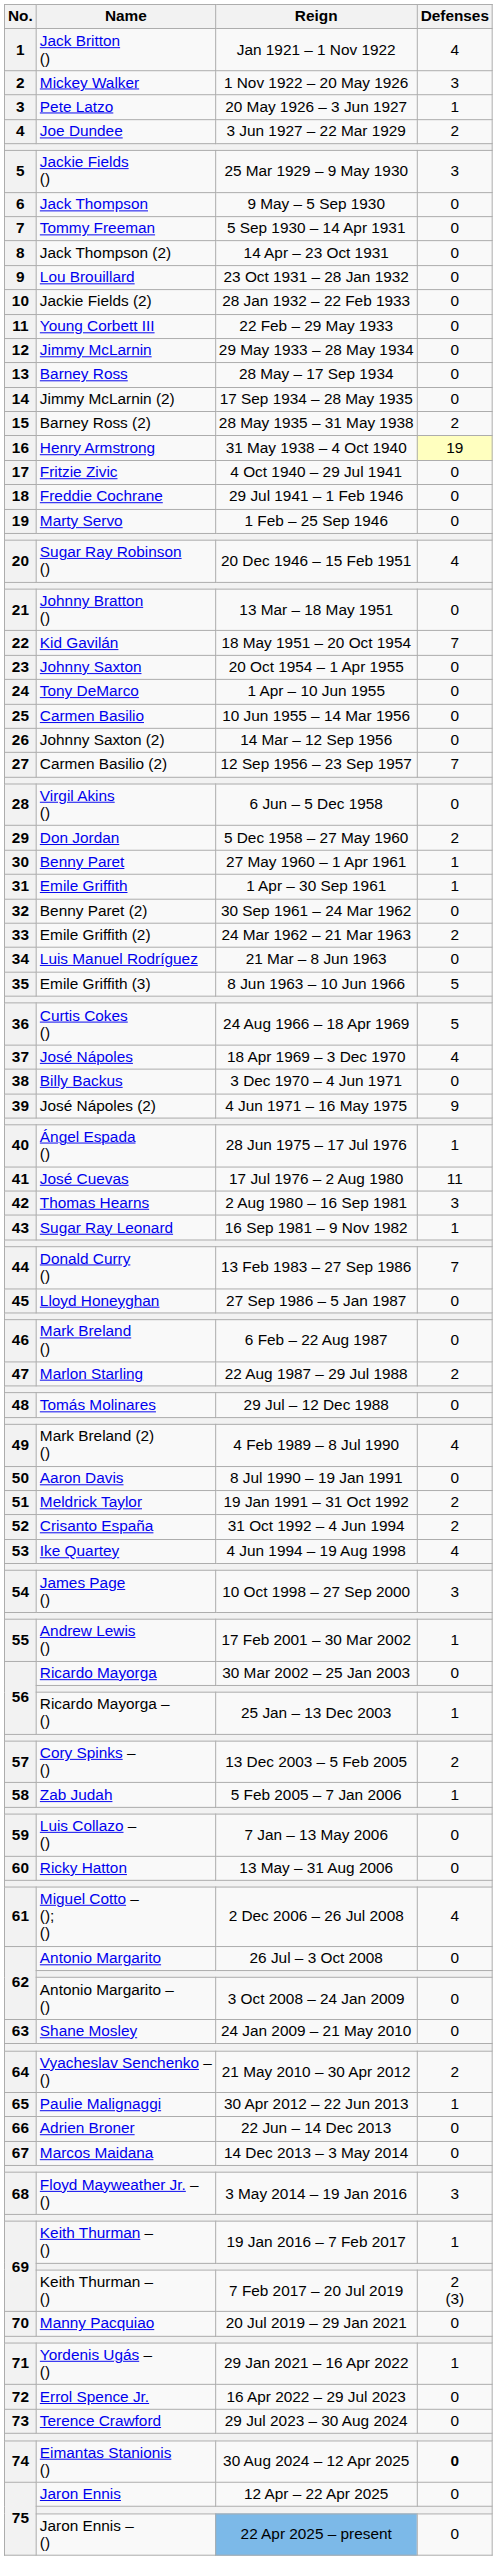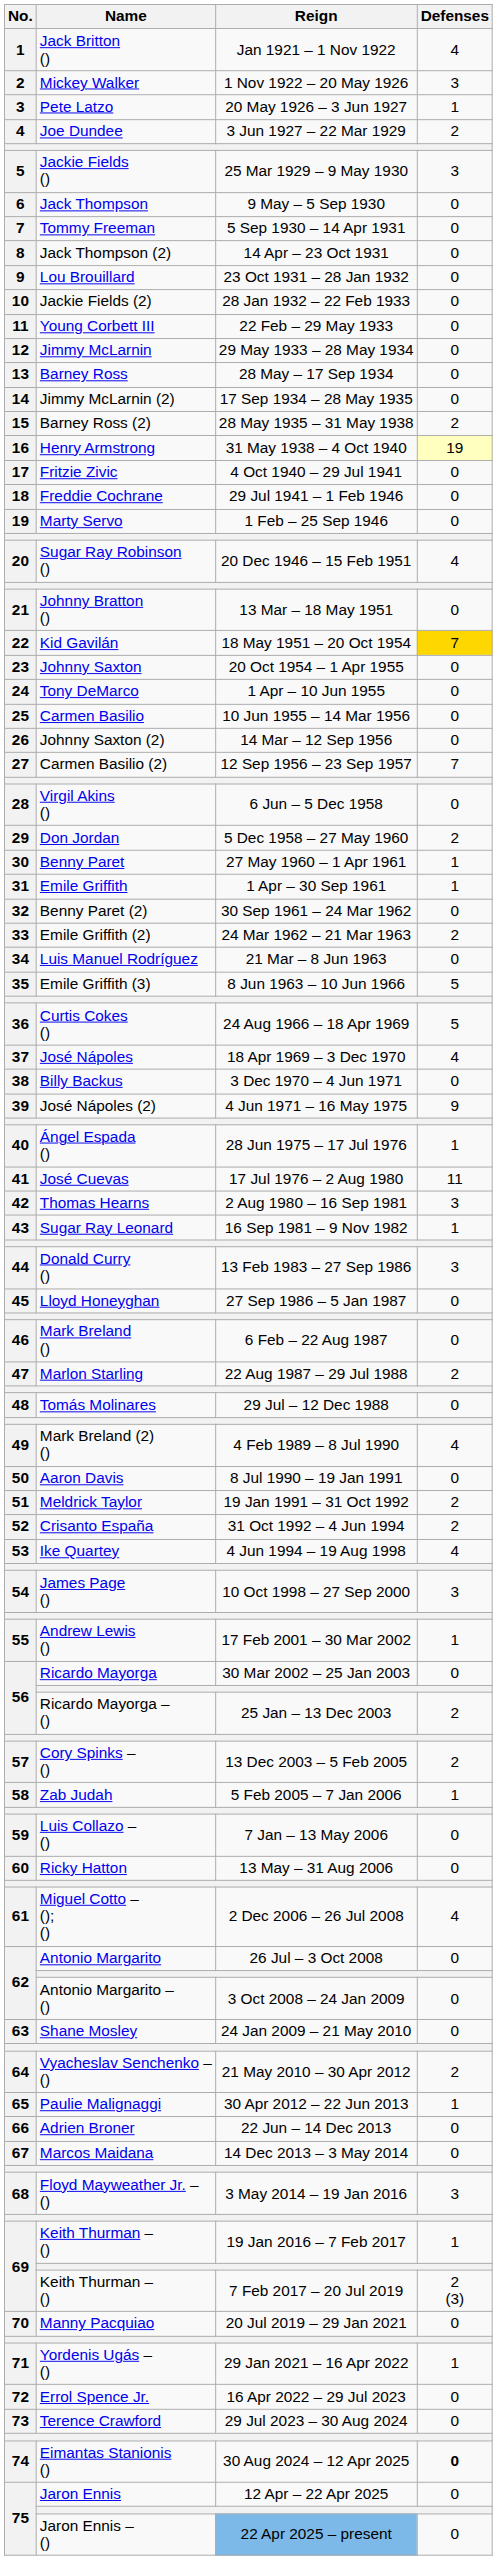 <table class="wikitable sortable" style="text-align: center">
 <tr>
 <th>No.</th>
 <th>Name</th>
 <th>Reign</th>
 <th>Defenses</th>
 </tr>
 <tr align=center>
 <th>1</th>
 <td align=left><a href='#'>Jack Britton</a><br>()</td>
 <td>Jan 1921 – 1 Nov 1922</td>
 <td>4</td>
 </tr>
 <tr align=center>
 <th>2</th>
 <td align=left><a href='#'>Mickey Walker</a></td>
 <td>1 Nov 1922 – 20 May 1926</td>
 <td>3</td>
 </tr>
 <tr align=center>
 <th>3</th>
 <td align=left><a href='#'>Pete Latzo</a></td>
 <td>20 May 1926 – 3 Jun 1927</td>
 <td>1</td>
 </tr>
 <tr align=center>
 <th>4</th>
 <td align=left><a href='#'>Joe Dundee</a></td>
 <td>3 Jun 1927 – 22 Mar 1929</td>
 <td>2</td>
 </tr>
 <tr align=center>
 <th colspan="4"></th>
 </tr>
 <tr align=center>
 <th>5</th>
 <td align=left><a href='#'>Jackie Fields</a><br>()</td>
 <td>25 Mar 1929 – 9 May 1930</td>
 <td>3</td>
 </tr>
 <tr align=center>
 <th>6</th>
 <td align=left><a href='#'>Jack Thompson</a></td>
 <td>9 May – 5 Sep 1930</td>
 <td>0</td>
 </tr>
 <tr align=center>
 <th>7</th>
 <td align=left><a href='#'>Tommy Freeman</a></td>
 <td>5 Sep 1930 – 14 Apr 1931</td>
 <td>0</td>
 </tr>
 <tr align=center>
 <th>8</th>
 <td align=left>Jack Thompson (2)</td>
 <td>14 Apr – 23 Oct 1931</td>
 <td>0</td>
 </tr>
 <tr align=center>
 <th>9</th>
 <td align=left><a href='#'>Lou Brouillard</a></td>
 <td>23 Oct 1931 – 28 Jan 1932</td>
 <td>0</td>
 </tr>
 <tr align=center>
 <th>10</th>
 <td align=left>Jackie Fields (2)</td>
 <td>28 Jan 1932 – 22 Feb 1933</td>
 <td>0</td>
 </tr>
 <tr align=center>
 <th>11</th>
 <td align=left><a href='#'>Young Corbett III</a></td>
 <td>22 Feb – 29 May 1933</td>
 <td>0</td>
 </tr>
 <tr align=center>
 <th>12</th>
 <td align=left><a href='#'>Jimmy McLarnin</a></td>
 <td>29 May 1933 – 28 May 1934</td>
 <td>0</td>
 </tr>
 <tr align=center>
 <th>13</th>
 <td align=left><a href='#'>Barney Ross</a></td>
 <td>28 May – 17 Sep 1934</td>
 <td>0</td>
 </tr>
 <tr align=center>
 <th>14</th>
 <td align=left>Jimmy McLarnin (2)</td>
 <td>17 Sep 1934 – 28 May 1935</td>
 <td>0</td>
 </tr>
 <tr align=center>
 <th>15</th>
 <td align=left>Barney Ross (2)</td>
 <td>28 May 1935 – 31 May 1938</td>
 <td>2</td>
 </tr>
 <tr align=center>
 <th>16</th>
 <td align=left><a href='#'>Henry Armstrong</a></td>
 <td>31 May 1938 – 4 Oct 1940</td>
 <td style="background:#ffffbf;">19</td>
 </tr>
 <tr align=center>
 <th>17</th>
 <td align=left><a href='#'>Fritzie Zivic</a></td>
 <td>4 Oct 1940 – 29 Jul 1941</td>
 <td>0</td>
 </tr>
 <tr align=center>
 <th>18</th>
 <td align=left><a href='#'>Freddie Cochrane</a></td>
 <td>29 Jul 1941 – 1 Feb 1946</td>
 <td>0</td>
 </tr>
 <tr align=center>
 <th>19</th>
 <td align=left><a href='#'>Marty Servo</a></td>
 <td>1 Feb – 25 Sep 1946</td>
 <td>0</td>
 </tr>
 <tr align=center>
 <th colspan="4"></th>
 </tr>
 <tr align=center>
 <th>20</th>
 <td align=left><a href='#'>Sugar Ray Robinson</a><br>()</td>
 <td>20 Dec 1946 – 15 Feb 1951</td>
 <td>4</td>
 </tr>
 <tr align=center>
 <th colspan="4"></th>
 </tr>
 <tr align=center>
 <th>21</th>
 <td align=left><a href='#'>Johnny Bratton</a><br>()</td>
 <td>13 Mar – 18 May 1951</td>
 <td>0</td>
 </tr>
 <tr align=center>
 <th>22</th>
 <td align=left><a href='#'>Kid Gavilán</a></td>
 <td>18 May 1951 – 20 Oct 1954</td>
-<td>7</td>
+<td style="background: gold;">7</td>
 </tr>
 <tr align=center>
 <th>23</th>
 <td align=left><a href='#'>Johnny Saxton</a></td>
 <td>20 Oct 1954 – 1 Apr 1955</td>
 <td>0</td>
 </tr>
 <tr align=center>
 <th>24</th>
 <td align=left><a href='#'>Tony DeMarco</a></td>
 <td>1 Apr – 10 Jun 1955</td>
 <td>0</td>
 </tr>
 <tr align=center>
 <th>25</th>
 <td align=left><a href='#'>Carmen Basilio</a></td>
 <td>10 Jun 1955 – 14 Mar 1956</td>
 <td>0</td>
 </tr>
 <tr align=center>
 <th>26</th>
 <td align=left>Johnny Saxton (2)</td>
 <td>14 Mar – 12 Sep 1956</td>
 <td>0</td>
 </tr>
 <tr align=center>
 <th>27</th>
 <td align=left>Carmen Basilio (2)</td>
 <td>12 Sep 1956 – 23 Sep 1957</td>
 <td>7</td>
 </tr>
 <tr align=center>
 <th colspan="4"></th>
 </tr>
 <tr align=center>
 <th>28</th>
 <td align=left><a href='#'>Virgil Akins</a><br>()</td>
 <td>6 Jun – 5 Dec 1958</td>
 <td>0</td>
 </tr>
 <tr align=center>
 <th>29</th>
 <td align=left><a href='#'>Don Jordan</a></td>
 <td>5 Dec 1958 – 27 May 1960</td>
 <td>2</td>
 </tr>
 <tr align=center>
 <th>30</th>
 <td align=left><a href='#'>Benny Paret</a></td>
 <td>27 May 1960 – 1 Apr 1961</td>
 <td>1</td>
 </tr>
 <tr align=center>
 <th>31</th>
 <td align=left><a href='#'>Emile Griffith</a></td>
 <td>1 Apr – 30 Sep 1961</td>
 <td>1</td>
 </tr>
 <tr align=center>
 <th>32</th>
 <td align=left>Benny Paret (2)</td>
 <td>30 Sep 1961 – 24 Mar 1962</td>
 <td>0</td>
 </tr>
 <tr align=center>
 <th>33</th>
 <td align=left>Emile Griffith (2)</td>
 <td>24 Mar 1962 – 21 Mar 1963</td>
 <td>2</td>
 </tr>
 <tr align=center>
 <th>34</th>
 <td align=left><a href='#'>Luis Manuel Rodríguez</a></td>
 <td>21 Mar – 8 Jun 1963</td>
 <td>0</td>
 </tr>
 <tr align=center>
 <th>35</th>
 <td align=left>Emile Griffith (3)</td>
 <td>8 Jun 1963 – 10 Jun 1966</td>
 <td>5</td>
 </tr>
 <tr align=center>
 <th colspan="4"></th>
 </tr>
 <tr align=center>
 <th>36</th>
 <td align=left><a href='#'>Curtis Cokes</a><br>()</td>
 <td>24 Aug 1966 – 18 Apr 1969</td>
 <td>5</td>
 </tr>
 <tr align=center>
 <th>37</th>
 <td align=left><a href='#'>José Nápoles</a></td>
 <td>18 Apr 1969 – 3 Dec 1970</td>
 <td>4</td>
 </tr>
 <tr align=center>
 <th>38</th>
 <td align=left><a href='#'>Billy Backus</a></td>
 <td>3 Dec 1970 – 4 Jun 1971</td>
 <td>0</td>
 </tr>
 <tr align=center>
 <th>39</th>
 <td align=left>José Nápoles (2)</td>
 <td>4 Jun 1971 – 16 May 1975</td>
 <td>9</td>
 </tr>
 <tr align=center>
 <th colspan="4"></th>
 </tr>
 <tr align=center>
 <th>40</th>
 <td align=left><a href='#'>Ángel Espada</a><br>()</td>
 <td>28 Jun 1975 – 17 Jul 1976</td>
 <td>1</td>
 </tr>
 <tr align=center>
 <th>41</th>
 <td align=left><a href='#'>José Cuevas</a></td>
 <td>17 Jul 1976 – 2 Aug 1980</td>
 <td>11</td>
 </tr>
 <tr align=center>
 <th>42</th>
 <td align=left><a href='#'>Thomas Hearns</a></td>
 <td>2 Aug 1980 – 16 Sep 1981</td>
 <td>3</td>
 </tr>
 <tr align=center>
 <th>43</th>
 <td align=left><a href='#'>Sugar Ray Leonard</a></td>
 <td>16 Sep 1981 – 9 Nov 1982</td>
 <td>1</td>
 </tr>
 <tr align=center>
 <th colspan="4"></th>
 </tr>
 <tr align=center>
 <th>44</th>
 <td align=left><a href='#'>Donald Curry</a><br>()</td>
 <td>13 Feb 1983 – 27 Sep 1986</td>
-<td>7</td>
+<td>3</td>
 </tr>
 <tr align=center>
 <th>45</th>
 <td align=left><a href='#'>Lloyd Honeyghan</a></td>
 <td>27 Sep 1986 – 5 Jan 1987</td>
 <td>0</td>
 </tr>
 <tr align=center>
 <th colspan="4"></th>
 </tr>
 <tr align=center>
 <th>46</th>
 <td align=left><a href='#'>Mark Breland</a><br>()</td>
 <td>6 Feb – 22 Aug 1987</td>
 <td>0</td>
 </tr>
 <tr align=center>
 <th>47</th>
 <td align=left><a href='#'>Marlon Starling</a></td>
 <td>22 Aug 1987 – 29 Jul 1988</td>
 <td>2</td>
 </tr>
 <tr align=center>
 <th colspan="4"></th>
 </tr>
 <tr align=center>
 <th>48</th>
 <td align=left><a href='#'>Tomás Molinares</a></td>
 <td>29 Jul – 12 Dec 1988</td>
 <td>0</td>
 </tr>
 <tr align=center>
 <th colspan="4"></th>
 </tr>
 <tr align=center>
 <th>49</th>
 <td align=left>Mark Breland (2)<br>()</td>
 <td>4 Feb 1989 – 8 Jul 1990</td>
 <td>4</td>
 </tr>
 <tr align=center>
 <th>50</th>
 <td align=left><a href='#'>Aaron Davis</a></td>
 <td>8 Jul 1990 – 19 Jan 1991</td>
 <td>0</td>
 </tr>
 <tr align=center>
 <th>51</th>
 <td align=left><a href='#'>Meldrick Taylor</a></td>
 <td>19 Jan 1991 – 31 Oct 1992</td>
 <td>2</td>
 </tr>
 <tr align=center>
 <th>52</th>
 <td align=left><a href='#'>Crisanto España</a></td>
 <td>31 Oct 1992 – 4 Jun 1994</td>
 <td>2</td>
 </tr>
 <tr align=center>
 <th>53</th>
 <td align=left><a href='#'>Ike Quartey</a></td>
 <td>4 Jun 1994 – 19 Aug 1998</td>
 <td>4</td>
 </tr>
 <tr align=center>
 <th colspan="4"></th>
 </tr>
 <tr align=center>
 <th>54</th>
 <td align=left><a href='#'>James Page</a><br>()</td>
 <td>10 Oct 1998 – 27 Sep 2000</td>
 <td>3</td>
 </tr>
 <tr align=center>
 <th colspan="4"></th>
 </tr>
 <tr align=center>
 <th>55</th>
 <td align=left><a href='#'>Andrew Lewis</a><br>()</td>
 <td>17 Feb 2001 – 30 Mar 2002</td>
 <td>1</td>
 </tr>
 <tr align=center>
 <th rowspan=3>56</th>
 <td align=left><a href='#'>Ricardo Mayorga</a></td>
 <td>30 Mar 2002 – 25 Jan 2003</td>
 <td>0</td>
 </tr>
 <tr align=center>
 <th colspan=3></th>
 </tr>
 <tr align=center>
 <td align=left>Ricardo Mayorga – <br>()</td>
 <td>25 Jan – 13 Dec 2003</td>
-<td>1</td>
+<td>2</td>
 </tr>
 <tr align=center>
 <th colspan=4></th>
 </tr>
 <tr align=center>
 <th>57</th>
 <td align=left><a href='#'>Cory Spinks</a> – <br>()</td>
 <td>13 Dec 2003 – 5 Feb 2005</td>
 <td>2</td>
 </tr>
 <tr align=center>
 <th>58</th>
 <td align=left><a href='#'>Zab Judah</a></td>
 <td>5 Feb 2005 – 7 Jan 2006</td>
 <td>1</td>
 </tr>
 <tr align=center>
 <th colspan="4"></th>
 </tr>
 <tr align=center>
 <th>59</th>
 <td align=left><a href='#'>Luis Collazo</a> – <br>()</td>
 <td>7 Jan – 13 May 2006</td>
 <td>0<br></td>
 </tr>
 <tr align=center>
 <th>60</th>
 <td align=left><a href='#'>Ricky Hatton</a></td>
 <td>13 May – 31 Aug 2006</td>
 <td>0</td>
 </tr>
 <tr align=center>
 <th colspan="4"></th>
 </tr>
 <tr align=center>
 <th>61</th>
 <td align=left><a href='#'>Miguel Cotto</a> – <br>();<br>()</td>
 <td>2 Dec 2006 – 26 Jul 2008</td>
 <td>4</td>
 </tr>
 <tr align=center>
 <th rowspan=3>62</th>
 <td align=left><a href='#'>Antonio Margarito</a></td>
 <td>26 Jul – 3 Oct 2008</td>
 <td>0</td>
 </tr>
 <tr align=center>
 <th colspan=3></th>
 </tr>
 <tr align=center>
 <td align=left>Antonio Margarito – <br>()</td>
 <td>3 Oct 2008 – 24 Jan 2009</td>
 <td>0</td>
 </tr>
 <tr align=center>
 <th>63</th>
 <td align=left><a href='#'>Shane Mosley</a></td>
 <td>24 Jan 2009 – 21 May 2010</td>
 <td>0</td>
 </tr>
 <tr align=center>
 <th colspan="4"></th>
 </tr>
 <tr align=center>
 <th>64</th>
 <td align=left><a href='#'>Vyacheslav Senchenko</a> – <br>()</td>
 <td>21 May 2010 – 30 Apr 2012</td>
 <td>2<br></td>
 </tr>
 <tr align=center>
 <th>65</th>
 <td align=left><a href='#'>Paulie Malignaggi</a></td>
 <td>30 Apr 2012 – 22 Jun 2013</td>
 <td>1</td>
 </tr>
 <tr align=center>
 <th>66</th>
 <td align=left><a href='#'>Adrien Broner</a></td>
 <td>22 Jun – 14 Dec 2013</td>
 <td>0</td>
 </tr>
 <tr align=center>
 <th>67</th>
 <td align=left><a href='#'>Marcos Maidana</a></td>
 <td>14 Dec 2013 – 3 May 2014</td>
 <td>0</td>
 </tr>
 <tr align=center>
 <th colspan="4"></th>
 </tr>
 <tr align=center>
 <th>68</th>
 <td align=left><a href='#'>Floyd Mayweather Jr.</a> – <br>()</td>
 <td>3 May 2014 – 19 Jan 2016</td>
 <td>3</td>
 </tr>
 <tr align=center>
 <th colspan="4"></th>
 </tr>
 <tr align=center>
 <th rowspan=3>69</th>
 <td align=left><a href='#'>Keith Thurman</a> – <br>()</td>
 <td>19 Jan 2016 – 7 Feb 2017</td>
 <td>1<br></td>
 </tr>
 <tr align=center>
 <th colspan=3></th>
 </tr>
 <tr align=center>
 <td align=left>Keith Thurman – <br>()</td>
 <td>7 Feb 2017 – 20 Jul 2019</td>
 <td>2<br>(3)</td>
 </tr>
 <tr align=center>
 <th>70</th>
 <td align=left><a href='#'>Manny Pacquiao</a></td>
 <td>20 Jul 2019 – 29 Jan 2021</td>
 <td>0<br></td>
 </tr>
 <tr>
 <th colspan="4"></th>
 </tr>
 <tr align=center>
 <th>71</th>
 <td align=left><a href='#'>Yordenis Ugás</a> – <br>()</td>
 <td>29 Jan 2021 – 16 Apr 2022</td>
 <td>1</td>
 </tr>
 <tr align=center>
 <th>72</th>
 <td align=left><a href='#'>Errol Spence Jr.</a></td>
 <td>16 Apr 2022 – 29 Jul 2023</td>
 <td>0</td>
 </tr>
 <tr align=center>
 <th>73</th>
 <td align=left><a href='#'>Terence Crawford</a></td>
 <td>29 Jul 2023 – 30 Aug 2024</td>
 <td>0</td>
 </tr>
 <tr align=center>
 <th colspan=4></th>
 </tr>
 <tr align=center>
 <th>74</th>
 <td align=left><a href='#'>Eimantas Stanionis</a><br>()</td>
 <td>30 Aug 2024 – 12 Apr 2025</td>
 <td><strong>0</strong></td>
 </tr>
 <tr align=center>
 <th rowspan=3>75</th>
 <td align=left><a href='#'>Jaron Ennis</a></td>
 <td>12 Apr – 22 Apr 2025</td>
 <td>0</td>
 </tr>
 <tr align=center>
 <th colspan=3></th>
 </tr>
 <tr align=center>
 <td align=left>Jaron Ennis – <br>()</td>
 <td style="background:#7CB9E8;">22 Apr 2025 – present</td>
 <td>0</td>
 </tr>
 </table>
